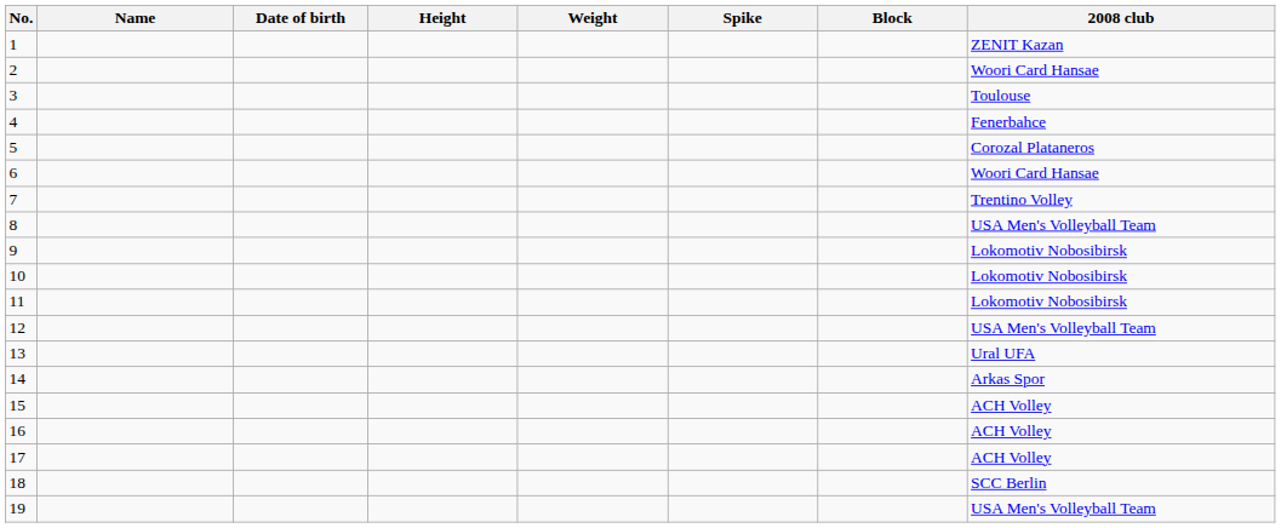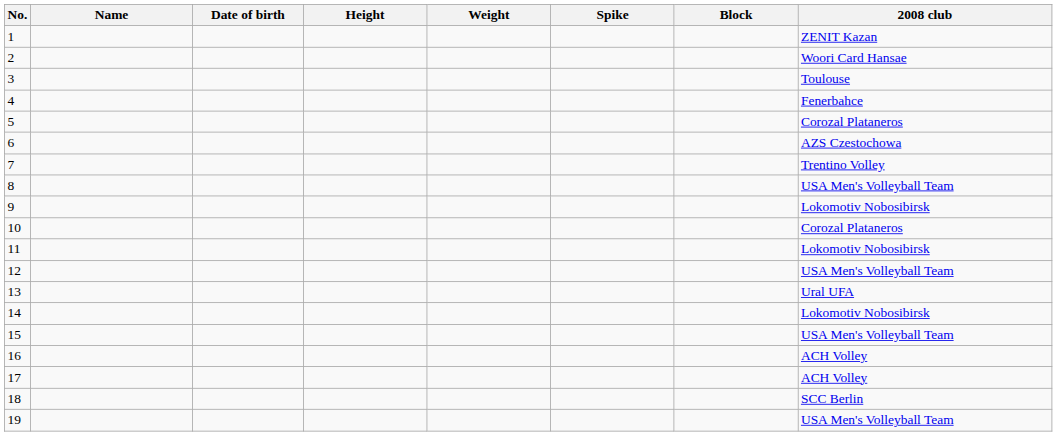 <table class="wikitable sortable" style=font-size:100%; text-align:center;>
 <tr>
 <th>No.</th>
 <th style=width:12em>Name</th>
 <th style=width:8em>Date of birth</th>
 <th style=width:9em>Height</th>
 <th style=width:9em>Weight</th>
 <th style=width:9em>Spike</th>
 <th style=width:9em>Block</th>
 <th style=width:19em>2008 club</th>
 </tr>
 <tr>
 <td>1</td>
 <td align=left></td>
 <td align=right></td>
 <td></td>
 <td></td>
 <td></td>
 <td></td>
 <td align=left><a href='#'>ZENIT Kazan</a></td>
 </tr>
 <tr>
 <td>2</td>
 <td align=left></td>
 <td align=right></td>
 <td></td>
 <td></td>
 <td></td>
 <td></td>
 <td align=left><a href='#'>Woori Card Hansae</a></td>
 </tr>
 <tr>
 <td>3</td>
 <td align=left></td>
 <td align=right></td>
 <td></td>
 <td></td>
 <td></td>
 <td></td>
 <td align=left><a href='#'>Toulouse</a></td>
 </tr>
 <tr>
 <td>4</td>
 <td align=left></td>
 <td align=right></td>
 <td></td>
 <td></td>
 <td></td>
 <td></td>
 <td align=left><a href='#'>Fenerbahce</a></td>
 </tr>
 <tr>
 <td>5</td>
 <td align=left></td>
 <td align=right></td>
 <td></td>
 <td></td>
 <td></td>
 <td></td>
 <td align=left><a href='#'>Corozal Plataneros</a></td>
 </tr>
 <tr>
 <td>6</td>
 <td align=left></td>
 <td align=right></td>
 <td></td>
 <td></td>
 <td></td>
 <td></td>
-<td align=left><a href='#'>Woori Card Hansae</a></td>
+<td align=left><a href='#'>AZS Czestochowa</a></td>
 </tr>
 <tr>
 <td>7</td>
 <td align=left></td>
 <td align=right></td>
 <td></td>
 <td></td>
 <td></td>
 <td></td>
 <td align=left><a href='#'>Trentino Volley</a></td>
 </tr>
 <tr>
 <td>8</td>
 <td align=left></td>
 <td align=right></td>
 <td></td>
 <td></td>
 <td></td>
 <td></td>
 <td align=left><a href='#'>USA Men's Volleyball Team</a></td>
 </tr>
 <tr>
 <td>9</td>
 <td align=left></td>
 <td align=right></td>
 <td></td>
 <td></td>
 <td></td>
 <td></td>
 <td align=left><a href='#'>Lokomotiv Nobosibirsk</a></td>
 </tr>
 <tr>
 <td>10</td>
 <td align=left></td>
 <td align=right></td>
 <td></td>
 <td></td>
 <td></td>
 <td></td>
-<td align=left><a href='#'>Lokomotiv Nobosibirsk</a></td>
+<td align=left><a href='#'>Corozal Plataneros</a></td>
 </tr>
 <tr>
 <td>11</td>
 <td align=left></td>
 <td align=right></td>
 <td></td>
 <td></td>
 <td></td>
 <td></td>
 <td align=left><a href='#'>Lokomotiv Nobosibirsk</a></td>
 </tr>
 <tr>
 <td>12</td>
 <td align=left></td>
 <td align=right></td>
 <td></td>
 <td></td>
 <td></td>
 <td></td>
 <td align=left><a href='#'>USA Men's Volleyball Team</a></td>
 </tr>
 <tr>
 <td>13</td>
 <td align=left></td>
 <td align=right></td>
 <td></td>
 <td></td>
 <td></td>
 <td></td>
 <td align=left><a href='#'>Ural UFA</a></td>
 </tr>
 <tr>
 <td>14</td>
 <td align=left></td>
 <td align=right></td>
 <td></td>
 <td></td>
 <td></td>
 <td></td>
-<td align=left><a href='#'>Arkas Spor</a></td>
+<td align=left><a href='#'>Lokomotiv Nobosibirsk</a></td>
 </tr>
 <tr>
 <td>15</td>
 <td align=left></td>
 <td align=right></td>
 <td></td>
 <td></td>
 <td></td>
 <td></td>
-<td align=left><a href='#'>ACH Volley</a></td>
+<td align=left><a href='#'>USA Men's Volleyball Team</a></td>
 </tr>
 <tr>
 <td>16</td>
 <td align=left></td>
 <td align=right></td>
 <td></td>
 <td></td>
 <td></td>
 <td></td>
 <td align=left><a href='#'>ACH Volley</a></td>
 </tr>
 <tr>
 <td>17</td>
 <td align=left></td>
 <td align=right></td>
 <td></td>
 <td></td>
 <td></td>
 <td></td>
 <td align=left><a href='#'>ACH Volley</a></td>
 </tr>
 <tr>
 <td>18</td>
 <td align=left></td>
 <td align=right></td>
 <td></td>
 <td></td>
 <td></td>
 <td></td>
 <td align=left><a href='#'>SCC Berlin</a></td>
 </tr>
 <tr>
 <td>19</td>
 <td align=left></td>
 <td align=right></td>
 <td></td>
 <td></td>
 <td></td>
 <td></td>
 <td align=left><a href='#'>USA Men's Volleyball Team</a></td>
 </tr>
 </table>
